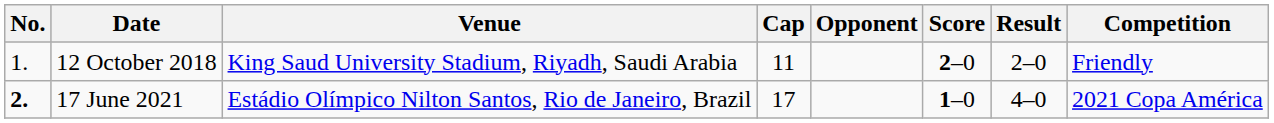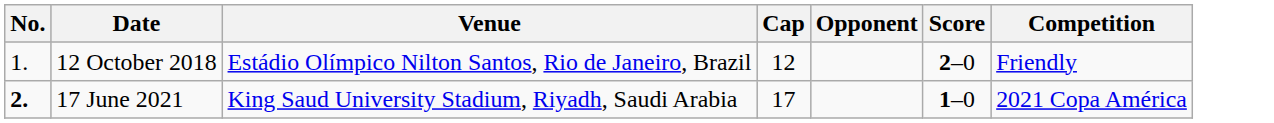 <table class="wikitable plainrowheaders">
 <tr>
 <th scope=col>No.</th>
 <th scope=col data-sort-type=date>Date</th>
 <th scope=col>Venue</th>
 <th scope=col>Cap</th>
 <th scope=col>Opponent</th>
 <th scope=col>Score</th>
-<th scope=col>Result</th>
 <th scope=col>Competition</th>
 </tr>
 <tr>
 <td>1.</td>
 <td>12 October 2018</td>
-<td><a href='#'>King Saud University Stadium</a>, <a href='#'>Riyadh</a>, Saudi Arabia</td>
-<td align=center>11</td>
+<td><a href='#'>Estádio Olímpico Nilton Santos</a>, <a href='#'>Rio de Janeiro</a>, Brazil</td>
+<td align=center>12</td>
 <td></td>
 <td align=center><strong>2</strong>–0</td>
-<td align=center>2–0</td>
 <td><a href='#'>Friendly</a></td>
 </tr>
 <tr>
 <td><strong>2.</strong></td>
 <td>17 June 2021</td>
-<td><a href='#'>Estádio Olímpico Nilton Santos</a>, <a href='#'>Rio de Janeiro</a>, Brazil</td>
+<td><a href='#'>King Saud University Stadium</a>, <a href='#'>Riyadh</a>, Saudi Arabia</td>
 <td align=center>17</td>
 <td></td>
 <td align=center><strong>1</strong>–0</td>
-<td align=center>4–0</td>
 <td><a href='#'>2021 Copa América</a></td>
 </tr>
 </table>
